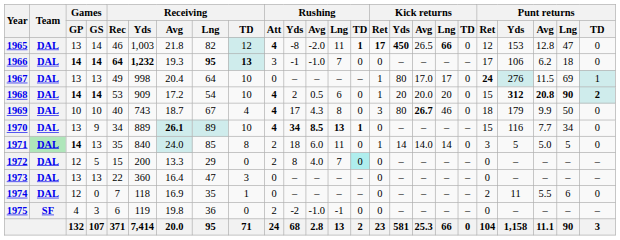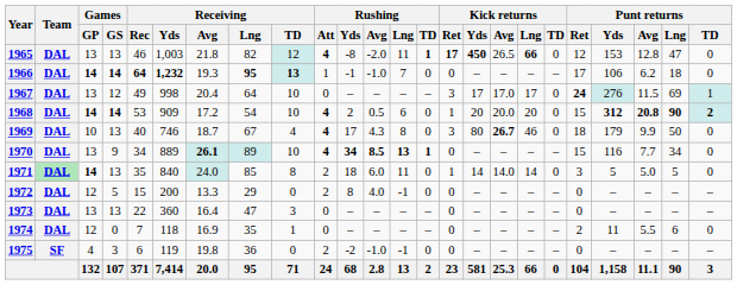 <table class="wikitable" style="text-align:center;">
 <tr>
 <th rowspan="2">Year</th>
 <th rowspan="2">Team</th>
 <th colspan="2">Games</th>
 <th colspan="5">Receiving</th>
 <th colspan="5">Rushing</th>
 <th colspan="5">Kick returns</th>
 <th colspan="5">Punt returns</th>
 </tr>
 <tr>
 <th>GP</th>
 <th>GS</th>
 <th>Rec</th>
 <th>Yds</th>
 <th>Avg</th>
 <th>Lng</th>
 <th>TD</th>
 <th>Att</th>
 <th>Yds</th>
 <th>Avg</th>
 <th>Lng</th>
 <th>TD</th>
 <th>Ret</th>
 <th>Yds</th>
 <th>Avg</th>
 <th>Lng</th>
 <th>TD</th>
 <th>Ret</th>
 <th>Yds</th>
 <th>Avg</th>
 <th>Lng</th>
 <th>TD</th>
 </tr>
 <tr>
 <th><a href='#'>1965</a></th>
 <th><a href='#'>DAL</a></th>
 <td>13</td>
-<td>14</td>
+<td>13</td>
 <td>46</td>
 <td>1,003</td>
 <td>21.8</td>
 <td>82</td>
 <td style="background:#cfecec; width:3em;">12</td>
 <td><strong>4</strong></td>
 <td>-8</td>
 <td>-2.0</td>
 <td>11</td>
 <td><strong>1</strong></td>
 <td><strong>17</strong></td>
 <td><strong>450</strong></td>
 <td>26.5</td>
 <td><strong>66</strong></td>
 <td>0</td>
 <td>12</td>
 <td>153</td>
 <td>12.8</td>
 <td>47</td>
 <td>0</td>
 </tr>
 <tr>
 <th><a href='#'>1966</a></th>
 <th><a href='#'>DAL</a></th>
 <td><strong>14</strong></td>
 <td><strong>14</strong></td>
 <td><strong>64</strong></td>
 <td><strong>1,232</strong></td>
 <td>19.3</td>
 <td><strong>95</strong></td>
 <td style="background:#cfecec; width:3em;"><strong>13</strong></td>
-<td>3</td>
+<td>1</td>
 <td>-1</td>
 <td>-1.0</td>
 <td>7</td>
 <td>0</td>
 <td>0</td>
 <td>–</td>
 <td>–</td>
 <td>–</td>
 <td>–</td>
 <td>17</td>
 <td>106</td>
 <td>6.2</td>
 <td>18</td>
 <td>0</td>
 </tr>
 <tr>
 <th><a href='#'>1967</a></th>
 <th><a href='#'>DAL</a></th>
 <td>13</td>
-<td>13</td>
+<td>12</td>
 <td>49</td>
 <td>998</td>
 <td>20.4</td>
 <td>64</td>
 <td>10</td>
 <td>0</td>
 <td>–</td>
 <td>–</td>
 <td>–</td>
 <td>–</td>
-<td>1</td>
-<td>80</td>
+<td>3</td>
+<td>17</td>
 <td>17.0</td>
 <td>17</td>
 <td>0</td>
 <td><strong>24</strong></td>
 <td style="background:#cfecec; width:3em;">276</td>
 <td>11.5</td>
 <td>69</td>
 <td style="background:#cfecec; width:3em;">1</td>
 </tr>
 <tr>
 <th><a href='#'>1968</a></th>
 <th><a href='#'>DAL</a></th>
 <td><strong>14</strong></td>
 <td><strong>14</strong></td>
 <td>53</td>
 <td>909</td>
 <td>17.2</td>
 <td>54</td>
 <td>10</td>
 <td><strong>4</strong></td>
 <td>2</td>
 <td>0.5</td>
 <td>6</td>
 <td>0</td>
 <td>1</td>
 <td>20</td>
 <td>20.0</td>
 <td>20</td>
 <td>0</td>
 <td>15</td>
 <td><strong>312</strong></td>
 <td><strong>20.8</strong></td>
 <td><strong>90</strong></td>
 <td style="background:#cfecec; width:3em;"><strong>2</strong></td>
 </tr>
 <tr>
 <th><a href='#'>1969</a></th>
 <th><a href='#'>DAL</a></th>
 <td>10</td>
-<td>10</td>
+<td>13</td>
 <td>40</td>
-<td>743</td>
+<td>746</td>
 <td>18.7</td>
 <td>67</td>
 <td>4</td>
 <td><strong>4</strong></td>
 <td>17</td>
 <td>4.3</td>
 <td>8</td>
 <td>0</td>
 <td>3</td>
 <td>80</td>
 <td><strong>26.7</strong></td>
 <td>46</td>
 <td>0</td>
 <td>18</td>
 <td>179</td>
 <td>9.9</td>
 <td>50</td>
 <td>0</td>
 </tr>
 <tr>
 <th><a href='#'>1970</a></th>
 <th><a href='#'>DAL</a></th>
 <td>13</td>
 <td>9</td>
 <td>34</td>
 <td>889</td>
 <td style="background:#cfecec; width:3em;"><strong>26.1</strong></td>
 <td style="background:#cfecec; width:3em;">89</td>
 <td>10</td>
 <td><strong>4</strong></td>
 <td><strong>34</strong></td>
 <td><strong>8.5</strong></td>
 <td><strong>13</strong></td>
 <td><strong>1</strong></td>
 <td>0</td>
 <td>–</td>
 <td>–</td>
 <td>–</td>
 <td>–</td>
 <td>15</td>
 <td>116</td>
 <td>7.7</td>
 <td>34</td>
 <td>0</td>
 </tr>
 <tr>
 <th><a href='#'>1971</a></th>
 <th style="background:#afe6ba; width:3em;"><a href='#'>DAL</a></th>
 <td><strong>14</strong></td>
 <td>13</td>
 <td>35</td>
 <td>840</td>
 <td style="background:#cfecec; width:3em;">24.0</td>
 <td>85</td>
 <td>8</td>
 <td>2</td>
 <td>18</td>
 <td>6.0</td>
 <td>11</td>
 <td>0</td>
 <td>1</td>
 <td>14</td>
 <td>14.0</td>
 <td>14</td>
 <td>0</td>
 <td>3</td>
 <td>5</td>
 <td>5.0</td>
 <td>5</td>
 <td>0</td>
 </tr>
 <tr>
 <th><a href='#'>1972</a></th>
 <th><a href='#'>DAL</a></th>
 <td>12</td>
 <td>5</td>
 <td>15</td>
 <td>200</td>
 <td>13.3</td>
 <td>29</td>
 <td>0</td>
 <td>2</td>
 <td>8</td>
 <td>4.0</td>
-<td>7</td>
-<td style="background: paleturquoise;">0</td>
+<td>-1</td>
+<td>0</td>
 <td>0</td>
 <td>–</td>
 <td>–</td>
 <td>–</td>
 <td>–</td>
 <td>0</td>
 <td>–</td>
 <td>–</td>
 <td>–</td>
 <td>–</td>
 </tr>
 <tr>
 <th><a href='#'>1973</a></th>
 <th><a href='#'>DAL</a></th>
 <td>13</td>
 <td>13</td>
 <td>22</td>
 <td>360</td>
 <td>16.4</td>
 <td>47</td>
 <td>3</td>
 <td>0</td>
 <td>–</td>
 <td>–</td>
 <td>–</td>
 <td>–</td>
 <td>0</td>
 <td>–</td>
 <td>–</td>
 <td>–</td>
 <td>–</td>
 <td>0</td>
 <td>–</td>
 <td>–</td>
 <td>–</td>
 <td>–</td>
 </tr>
 <tr>
 <th><a href='#'>1974</a></th>
 <th><a href='#'>DAL</a></th>
 <td>12</td>
 <td>0</td>
 <td>7</td>
 <td>118</td>
 <td>16.9</td>
 <td>35</td>
 <td>1</td>
 <td>0</td>
 <td>–</td>
 <td>–</td>
 <td>–</td>
 <td>–</td>
 <td>0</td>
 <td>–</td>
 <td>–</td>
 <td>–</td>
 <td>–</td>
 <td>2</td>
 <td>11</td>
 <td>5.5</td>
 <td>6</td>
 <td>0</td>
 </tr>
 <tr>
 <th><a href='#'>1975</a></th>
 <th><a href='#'>SF</a></th>
 <td>4</td>
 <td>3</td>
 <td>6</td>
 <td>119</td>
 <td>19.8</td>
 <td>36</td>
 <td>0</td>
 <td>2</td>
 <td>-2</td>
 <td>-1.0</td>
 <td>-1</td>
 <td>0</td>
 <td>0</td>
 <td>–</td>
 <td>–</td>
 <td>–</td>
 <td>–</td>
 <td>0</td>
 <td>–</td>
 <td>–</td>
 <td>–</td>
 <td>–</td>
 </tr>
 <tr>
 <th colspan="2"></th>
 <th>132</th>
 <th>107</th>
 <th>371</th>
 <th>7,414</th>
 <th>20.0</th>
 <th>95</th>
 <th>71</th>
 <th>24</th>
 <th>68</th>
 <th>2.8</th>
 <th>13</th>
 <th>2</th>
 <th>23</th>
 <th>581</th>
 <th>25.3</th>
 <th>66</th>
 <th>0</th>
 <th>104</th>
 <th>1,158</th>
 <th>11.1</th>
 <th>90</th>
 <th>3</th>
 </tr>
 </table>
